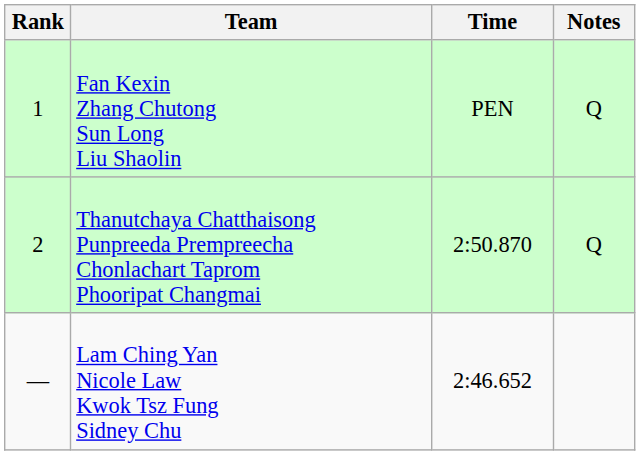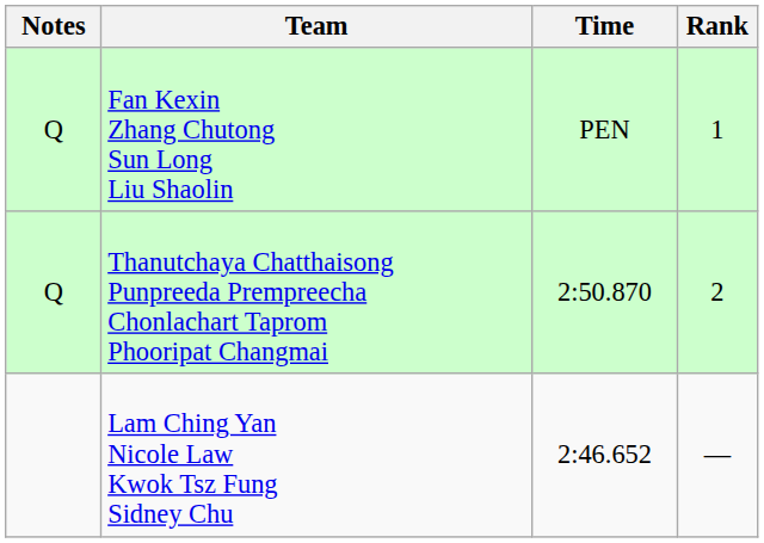 <table class=wikitable style="text-align:center">
 <tr>
-<th width=40>Rank</th>
+<th width=50>Notes</th>
 <th width=250>Team</th>
 <th width=80>Time</th>
-<th width=50>Notes</th>
+<th width=40>Rank</th>
 </tr>
 <tr bgcolor=ccffcc>
-<td>1</td>
+<td>Q</td>
 <td align=left><br><a href='#'>Fan Kexin</a><br><a href='#'>Zhang Chutong</a><br><a href='#'>Sun Long</a><br><a href='#'>Liu Shaolin</a></td>
 <td>PEN</td>
-<td>Q</td>
+<td>1</td>
 </tr>
 <tr bgcolor=ccffcc>
-<td>2</td>
+<td>Q</td>
 <td align=left><br><a href='#'>Thanutchaya Chatthaisong</a><br><a href='#'>Punpreeda Prempreecha</a><br><a href='#'>Chonlachart Taprom</a><br><a href='#'>Phooripat Changmai</a></td>
 <td>2:50.870</td>
-<td>Q</td>
+<td>2</td>
 </tr>
 <tr>
-<td>—</td>
+<td></td>
 <td align=left><br><a href='#'>Lam Ching Yan</a><br><a href='#'>Nicole Law</a><br><a href='#'>Kwok Tsz Fung</a><br><a href='#'>Sidney Chu</a></td>
 <td>2:46.652</td>
-<td></td>
+<td>—</td>
 </tr>
 </table>
